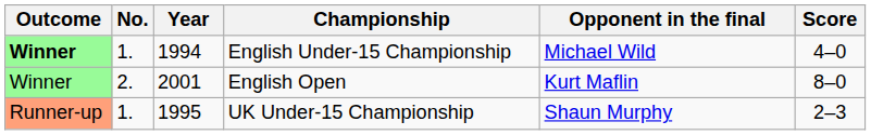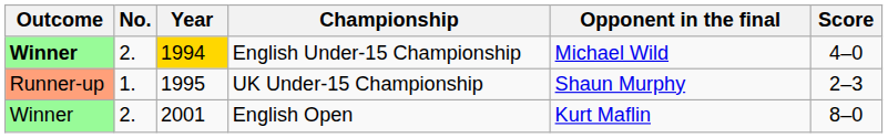 <table class="sortable wikitable">
 <tr>
 <th width="80">Outcome</th>
 <th width="20">No.</th>
 <th width="50">Year</th>
 <th style="width:250px;">Championship</th>
 <th style="width:200px;">Opponent in the final</th>
 <th style="width:50px;">Score</th>
 </tr>
 <tr>
 <td style="background:#98FB98"><strong>Winner</strong></td>
-<td>1.</td>
-<td>1994</td>
+<td>2.</td>
+<td style="background: gold;">1994</td>
 <td>English Under-15 Championship</td>
 <td> <a href='#'>Michael Wild</a></td>
 <td style="text-align:center;">4–0</td>
+</tr>
+<tr>
+<td style="background:#ffa07a;">Runner-up</td>
+<td>1.</td>
+<td>1995</td>
+<td>UK Under-15 Championship</td>
+<td> <a href='#'>Shaun Murphy</a></td>
+<td align="center">2–3</td>
 </tr>
 <tr>
 <td style="background:#98FB98">Winner</td>
 <td>2.</td>
 <td>2001</td>
 <td>English Open</td>
 <td> <a href='#'>Kurt Maflin</a></td>
 <td style="text-align:center;">8–0</td>
 </tr>
-<tr>
-<td style="background:#ffa07a;">Runner-up</td>
-<td>1.</td>
-<td>1995</td>
-<td>UK Under-15 Championship</td>
-<td> <a href='#'>Shaun Murphy</a></td>
-<td align="center">2–3</td>
-</tr>
 </table>
